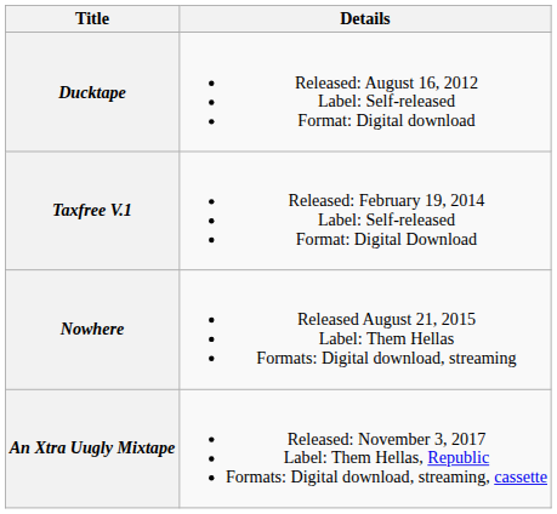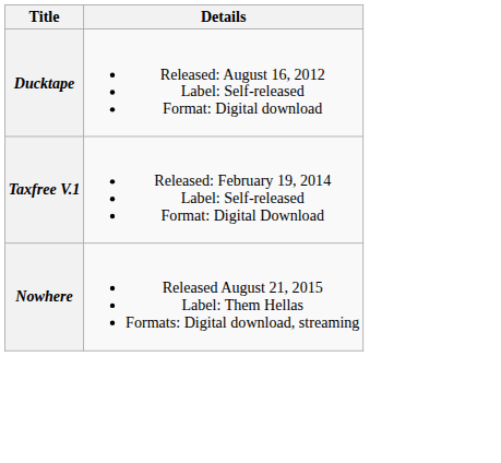 <table class="wikitable plainrowheaders" style="text-align:center;">
 <tr>
 <th>Title</th>
 <th>Details</th>
 </tr>
 <tr>
 <th scope="row"><em>Ducktape</em></th>
 <td><br><ul><li>Released: August 16, 2012</li><li>Label: Self-released</li><li>Format: Digital download</li></ul></td>
 </tr>
 <tr>
 <th scope="row"><em>Taxfree V.1</em></th>
 <td><br><ul><li>Released: February 19, 2014</li><li>Label: Self-released</li><li>Format: Digital Download</li></ul></td>
 </tr>
 <tr>
 <th scope="row"><em>Nowhere</em><br></th>
 <td><br><ul><li>Released August 21, 2015</li><li>Label: Them Hellas</li><li>Formats: Digital download, streaming</li></ul></td>
 </tr>
-<tr>
-<th scope="row"><em>An Xtra Uugly Mixtape</em></th>
-<td><br><ul><li>Released: November 3, 2017</li><li>Label: Them Hellas, <a href='#'>Republic</a></li><li>Formats: Digital download, streaming, <a href='#'>cassette</a></li></ul></td>
-</tr>
 </table>
